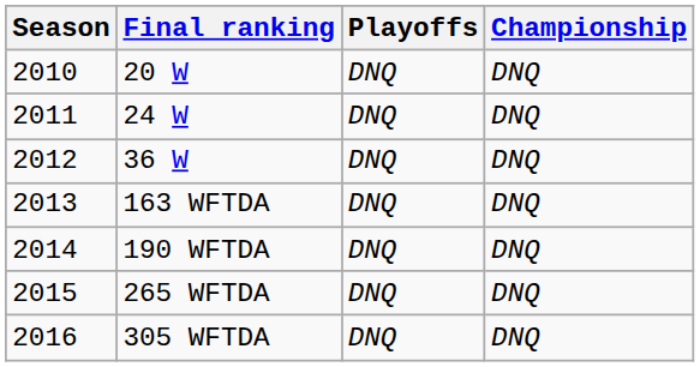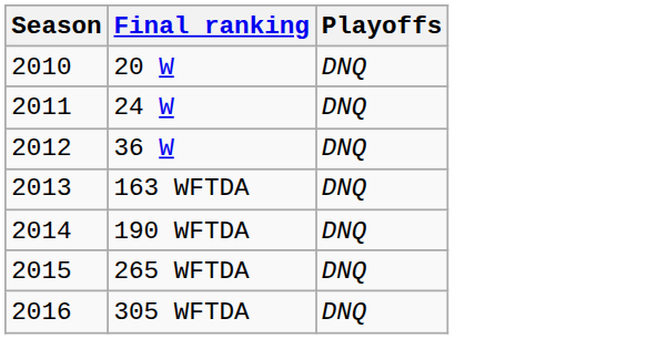 <table class="wikitable sortable">
 <tr>
 <th>Season</th>
 <th><a href='#'>Final ranking</a></th>
 <th>Playoffs</th>
-<th><a href='#'>Championship</a></th>
 </tr>
 <tr>
 <td>2010</td>
 <td>20 <a href='#'>W</a></td>
-<td><em>DNQ</em></td>
 <td><em>DNQ</em></td>
 </tr>
 <tr>
 <td>2011</td>
 <td>24 <a href='#'>W</a></td>
 <td><em>DNQ</em></td>
-<td><em>DNQ</em></td>
 </tr>
 <tr>
 <td>2012</td>
 <td>36 <a href='#'>W</a></td>
-<td><em>DNQ</em></td>
 <td><em>DNQ</em></td>
 </tr>
 <tr>
 <td>2013</td>
 <td>163 WFTDA</td>
 <td><em>DNQ</em></td>
-<td><em>DNQ</em></td>
 </tr>
 <tr>
 <td>2014</td>
 <td>190 WFTDA</td>
-<td><em>DNQ</em></td>
 <td><em>DNQ</em></td>
 </tr>
 <tr>
 <td>2015</td>
 <td>265 WFTDA</td>
 <td><em>DNQ</em></td>
-<td><em>DNQ</em></td>
 </tr>
 <tr>
 <td>2016</td>
 <td>305 WFTDA</td>
 <td><em>DNQ</em></td>
-<td><em>DNQ</em></td>
 </tr>
 </table>
